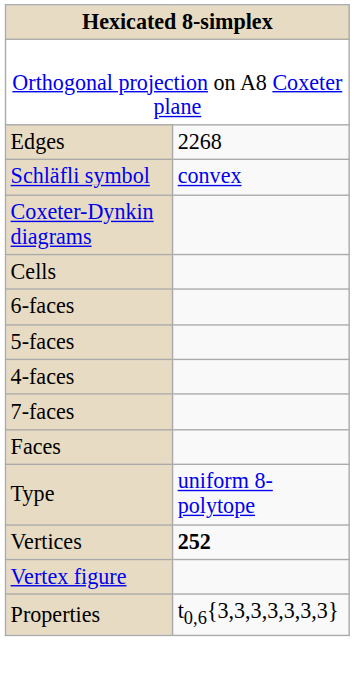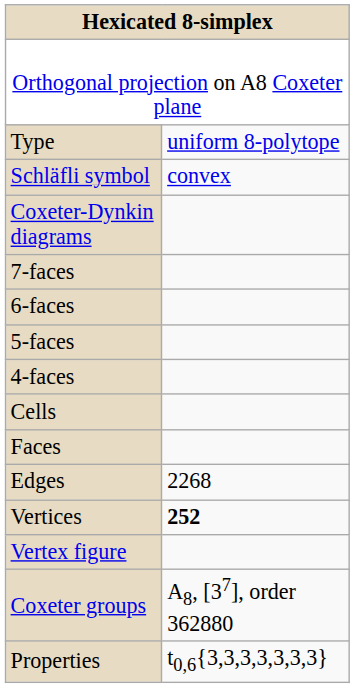 <table class="wikitable" align="right" style="margin-left:10px" width="250">
 <tr>
 <th style="background:#e7dcc3;" colspan="2">Hexicated 8-simplex</th>
 </tr>
 <tr>
 <td style="background:#fff; text-align:center;" colspan="2"><br><a href='#'>Orthogonal projection</a> on A8 <a href='#'>Coxeter plane</a></td>
 </tr>
 <tr>
-<td style="background:#e7dcc3;">Edges</td>
-<td>2268</td>
+<td style="background:#e7dcc3;">Type</td>
+<td><a href='#'>uniform 8-polytope</a></td>
 </tr>
 <tr>
 <td style="background:#e7dcc3;"><a href='#'>Schläfli symbol</a></td>
 <td><a href='#'>convex</a></td>
 </tr>
 <tr>
 <td style="background:#e7dcc3;"><a href='#'>Coxeter-Dynkin diagrams</a></td>
 <td></td>
 </tr>
 <tr>
-<td style="background:#e7dcc3;">Cells</td>
+<td style="background:#e7dcc3;">7-faces</td>
 <td></td>
 </tr>
 <tr>
 <td style="background:#e7dcc3;">6-faces</td>
 <td></td>
 </tr>
 <tr>
 <td style="background:#e7dcc3;">5-faces</td>
 <td></td>
 </tr>
 <tr>
 <td style="background:#e7dcc3;">4-faces</td>
 <td></td>
 </tr>
 <tr>
-<td style="background:#e7dcc3;">7-faces</td>
+<td style="background:#e7dcc3;">Cells</td>
 <td></td>
 </tr>
 <tr>
 <td style="background:#e7dcc3;">Faces</td>
 <td></td>
 </tr>
 <tr>
-<td style="background:#e7dcc3;">Type</td>
-<td><a href='#'>uniform 8-polytope</a></td>
+<td style="background:#e7dcc3;">Edges</td>
+<td>2268</td>
 </tr>
 <tr>
 <td style="background:#e7dcc3;">Vertices</td>
 <td><strong>252</strong></td>
 </tr>
 <tr>
 <td style="background:#e7dcc3;"><a href='#'>Vertex figure</a></td>
 <td></td>
 </tr>
 <tr>
+<td style="background:#e7dcc3;"><a href='#'>Coxeter groups</a></td>
+<td>A<sub>8</sub>, [3<sup>7</sup>], order 362880</td>
+</tr>
+<tr>
 <td style="background:#e7dcc3;">Properties</td>
 <td>t<sub>0,6</sub>{3,3,3,3,3,3,3}</td>
 </tr>
 </table>
